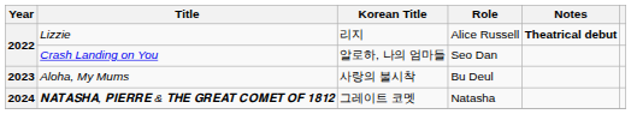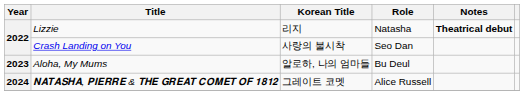 <table class="wikitable plainrowheaders">
 <tr>
 <th scope="col">Year</th>
 <th scope="col">Title</th>
 <th>Korean Title</th>
 <th scope="col">Role</th>
 <th scope="col">Notes</th>
 <th scope="col" class="unsortable"></th>
 </tr>
 <tr>
 <th scope="row" rowspan=2>2022</th>
 <td><em>Lizzie</em></td>
 <td>리지</td>
-<td>Alice Russell</td>
+<td>Natasha</td>
 <td><strong>Theatrical debut</strong></td>
 <td></td>
 </tr>
 <tr>
 <td><em><a href='#'>Crash Landing on You</a></em></td>
-<td>알로하, 나의 엄마들</td>
+<td>사랑의 불시착</td>
 <td>Seo Dan</td>
 <td></td>
 <td></td>
 </tr>
 <tr>
 <th scope="row">2023</th>
 <td><em>Aloha, My Mums</em></td>
-<td>사랑의 불시착</td>
+<td>알로하, 나의 엄마들</td>
 <td>Bu Deul</td>
 <td></td>
 <td></td>
 </tr>
 <tr>
 <th scope="row">2024</th>
 <td><em>𝐍𝐀𝐓𝐀𝐒𝐇𝐀, 𝐏𝐈𝐄𝐑𝐑𝐄 & 𝐓𝐇𝐄 𝐆𝐑𝐄𝐀𝐓 𝐂𝐎𝐌𝐄𝐓 𝐎𝐅 𝟏𝟖𝟏𝟐</em></td>
 <td>그레이트 코멧</td>
-<td>Natasha</td>
+<td>Alice Russell</td>
 <td></td>
 <td></td>
 </tr>
 <tr>
 </tr>
 </table>
